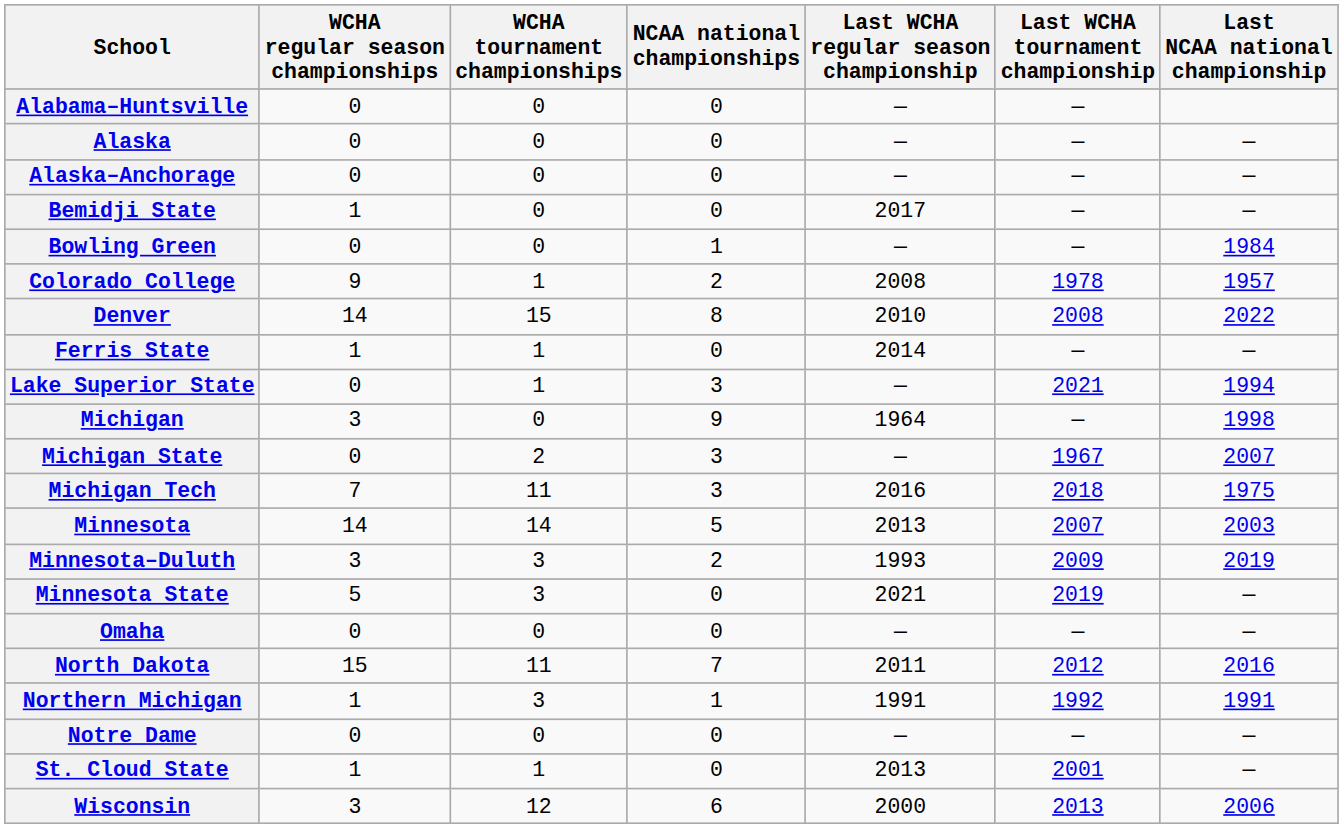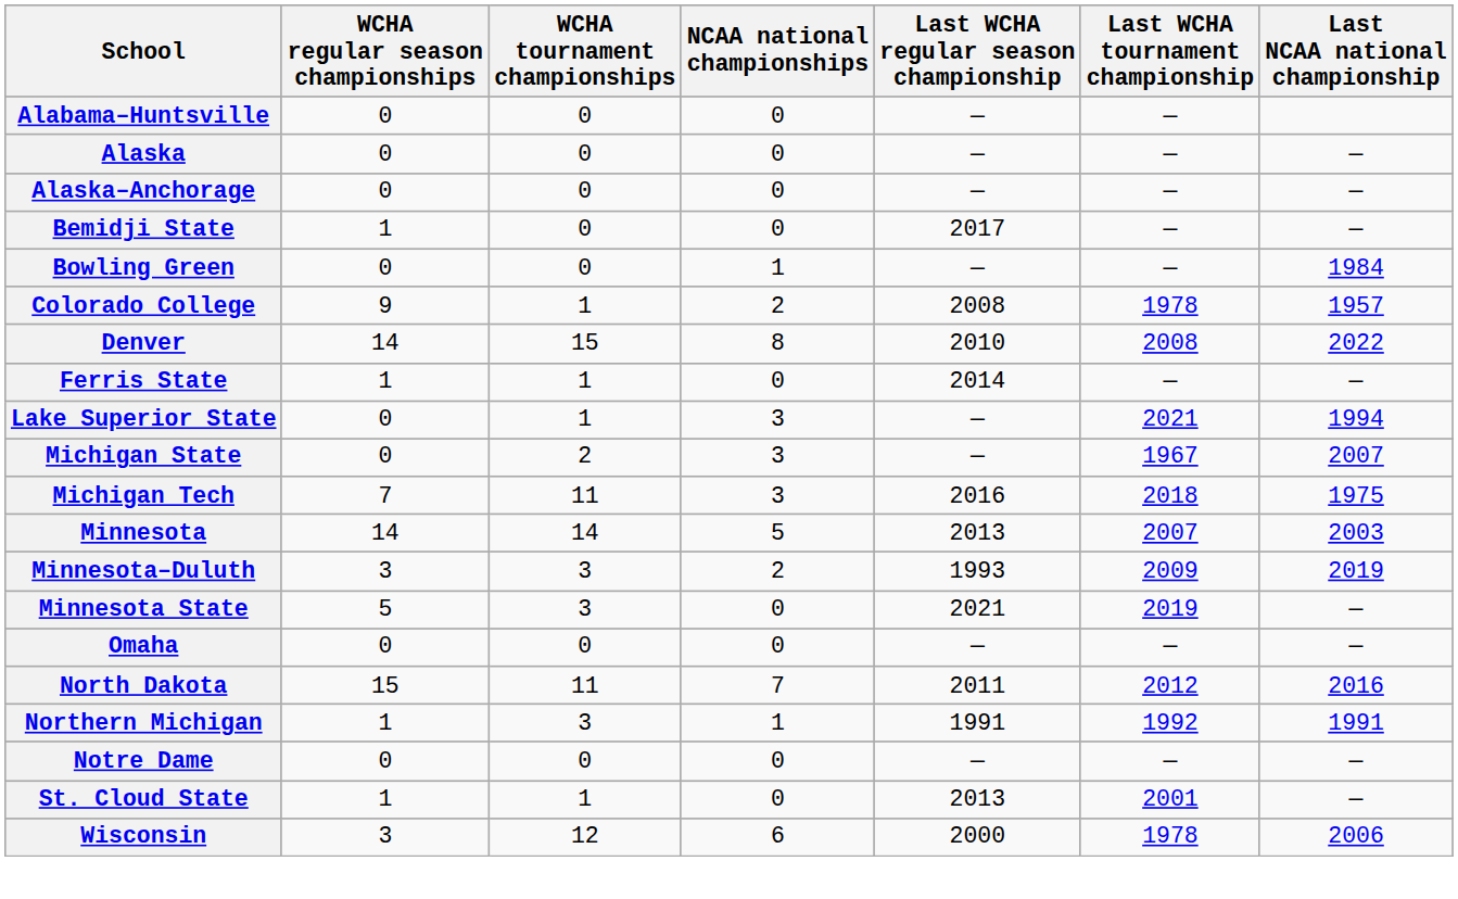 <table class="wikitable sortable" style="text-align: center;">
 <tr>
 <th>School</th>
 <th>WCHA<br>regular season<br>championships</th>
 <th>WCHA<br>tournament<br> championships</th>
 <th>NCAA national<br>championships</th>
 <th>Last WCHA<br>regular season<br>championship</th>
 <th>Last WCHA<br>tournament<br>championship</th>
 <th>Last<br>NCAA national<br>championship</th>
 </tr>
 <tr>
 <th><a href='#'>Alabama–Huntsville</a></th>
 <td>0</td>
 <td>0</td>
 <td>0</td>
 <td>—</td>
 <td>—</td>
 <td></td>
 </tr>
 <tr>
 <th><a href='#'>Alaska</a></th>
 <td>0</td>
 <td>0</td>
 <td>0</td>
 <td>—</td>
 <td>—</td>
 <td>—</td>
 </tr>
 <tr>
 <th><a href='#'>Alaska–Anchorage</a></th>
 <td>0</td>
 <td>0</td>
 <td>0</td>
 <td>—</td>
 <td>—</td>
 <td>—</td>
 </tr>
 <tr>
 <th><a href='#'>Bemidji State</a></th>
 <td>1</td>
 <td>0</td>
 <td>0</td>
 <td>2017</td>
 <td>—</td>
 <td>—</td>
 </tr>
 <tr>
 <th><a href='#'>Bowling Green</a></th>
 <td>0</td>
 <td>0</td>
 <td>1</td>
 <td>—</td>
 <td>—</td>
 <td><a href='#'>1984</a></td>
 </tr>
 <tr>
 <th><a href='#'>Colorado College</a></th>
 <td>9</td>
 <td>1</td>
 <td>2</td>
 <td>2008</td>
 <td><a href='#'>1978</a></td>
 <td><a href='#'>1957</a></td>
 </tr>
 <tr>
 <th><a href='#'>Denver</a></th>
 <td>14</td>
 <td>15</td>
 <td>8</td>
 <td>2010</td>
 <td><a href='#'>2008</a></td>
 <td><a href='#'>2022</a></td>
 </tr>
 <tr>
 <th><a href='#'>Ferris State</a></th>
 <td>1</td>
 <td>1</td>
 <td>0</td>
 <td>2014</td>
 <td>—</td>
 <td>—</td>
 </tr>
 <tr>
 <th><a href='#'>Lake Superior State</a></th>
 <td>0</td>
 <td>1</td>
 <td>3</td>
 <td>—</td>
 <td><a href='#'>2021</a></td>
 <td><a href='#'>1994</a></td>
-</tr>
-<tr>
-<th><a href='#'>Michigan</a></th>
-<td>3</td>
-<td>0</td>
-<td>9</td>
-<td>1964</td>
-<td>—</td>
-<td><a href='#'>1998</a></td>
 </tr>
 <tr>
 <th><a href='#'>Michigan State</a></th>
 <td>0</td>
 <td>2</td>
 <td>3</td>
 <td>—</td>
 <td><a href='#'>1967</a></td>
 <td><a href='#'>2007</a></td>
 </tr>
 <tr>
 <th><a href='#'>Michigan Tech</a></th>
 <td>7</td>
 <td>11</td>
 <td>3</td>
 <td>2016</td>
 <td><a href='#'>2018</a></td>
 <td><a href='#'>1975</a></td>
 </tr>
 <tr>
 <th><a href='#'>Minnesota</a></th>
 <td>14</td>
 <td>14</td>
 <td>5</td>
 <td>2013</td>
 <td><a href='#'>2007</a></td>
 <td><a href='#'>2003</a></td>
 </tr>
 <tr>
 <th><a href='#'>Minnesota–Duluth</a></th>
 <td>3</td>
 <td>3</td>
 <td>2</td>
 <td>1993</td>
 <td><a href='#'>2009</a></td>
 <td><a href='#'>2019</a></td>
 </tr>
 <tr>
 <th><a href='#'>Minnesota State</a></th>
 <td>5</td>
 <td>3</td>
 <td>0</td>
 <td>2021</td>
 <td><a href='#'>2019</a></td>
 <td>—</td>
 </tr>
 <tr>
 <th><a href='#'>Omaha</a></th>
 <td>0</td>
 <td>0</td>
 <td>0</td>
 <td>—</td>
 <td>—</td>
 <td>—</td>
 </tr>
 <tr>
 <th><a href='#'>North Dakota</a></th>
 <td>15</td>
 <td>11</td>
 <td>7</td>
 <td>2011</td>
 <td><a href='#'>2012</a></td>
 <td><a href='#'>2016</a></td>
 </tr>
 <tr>
 <th><a href='#'>Northern Michigan</a></th>
 <td>1</td>
 <td>3</td>
 <td>1</td>
 <td>1991</td>
 <td><a href='#'>1992</a></td>
 <td><a href='#'>1991</a></td>
 </tr>
 <tr>
 <th><a href='#'>Notre Dame</a></th>
 <td>0</td>
 <td>0</td>
 <td>0</td>
 <td>—</td>
 <td>—</td>
 <td>—</td>
 </tr>
 <tr>
 <th><a href='#'>St. Cloud State</a></th>
 <td>1</td>
 <td>1</td>
 <td>0</td>
 <td>2013</td>
 <td><a href='#'>2001</a></td>
 <td>—</td>
 </tr>
 <tr>
 <th><a href='#'>Wisconsin</a></th>
 <td>3</td>
 <td>12</td>
 <td>6</td>
 <td>2000</td>
-<td><a href='#'>2013</a></td>
+<td><a href='#'>1978</a></td>
 <td><a href='#'>2006</a></td>
 </tr>
 </table>
